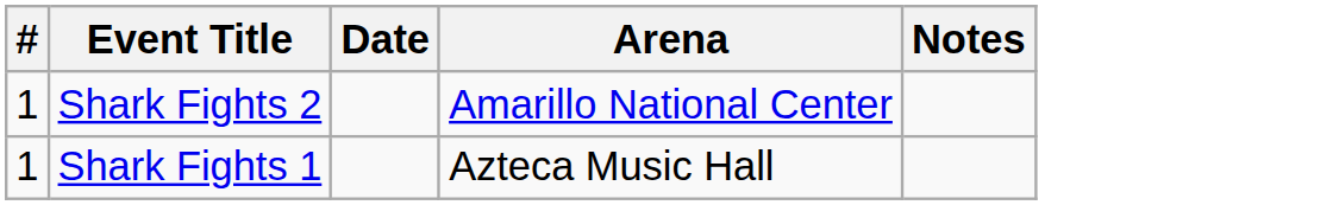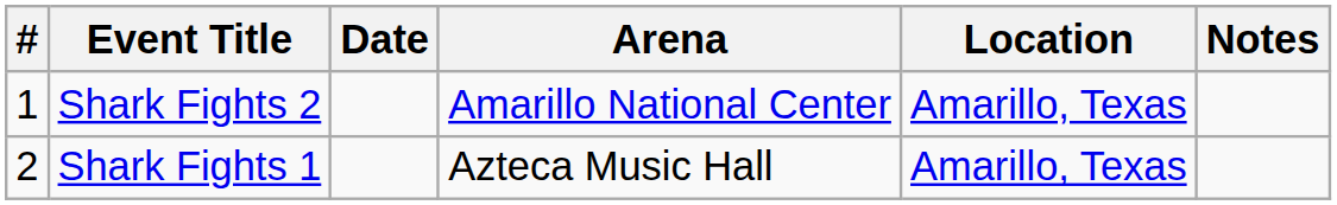 <table class="sortable wikitable succession-box" style="font-size:90%;">
 <tr>
 <th scope="col">#</th>
 <th scope="col">Event Title</th>
 <th scope="col">Date</th>
 <th scope="col">Arena</th>
+<th scope="col">Location</th>
 <th scope="col">Notes</th>
 </tr>
 <tr>
 <td align=center>1</td>
 <td><a href='#'>Shark Fights 2</a></td>
 <td></td>
 <td><a href='#'>Amarillo National Center</a></td>
+<td><a href='#'>Amarillo, Texas</a></td>
 <td></td>
 </tr>
 <tr>
-<td align=center>1</td>
+<td align=center>2</td>
 <td><a href='#'>Shark Fights 1</a></td>
 <td></td>
 <td>Azteca Music Hall</td>
+<td><a href='#'>Amarillo, Texas</a></td>
 <td></td>
 </tr>
 </table>
